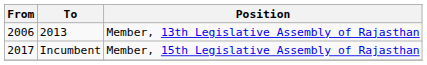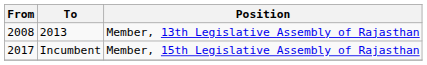 <table class="wikitable sortable">
 <tr>
 <th>From</th>
 <th>To</th>
 <th>Position</th>
 </tr>
 <tr>
-<td>2006</td>
+<td>2008</td>
 <td>2013</td>
 <td>Member, <a href='#'>13th Legislative Assembly of Rajasthan</a></td>
 </tr>
 <tr>
 <td>2017</td>
 <td>Incumbent</td>
 <td>Member, <a href='#'>15th Legislative Assembly of Rajasthan</a></td>
 </tr>
 <tr>
 </tr>
 </table>
